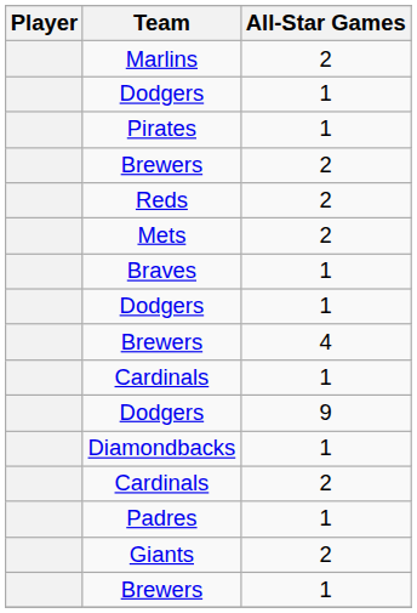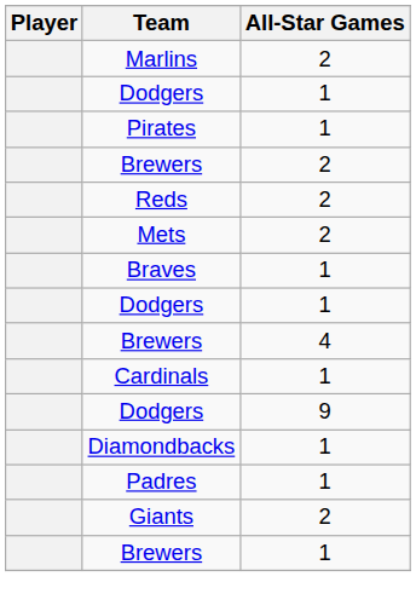 <table class="wikitable sortable plainrowheaders" style="text-align:center;">
 <tr>
 </tr>
 <tr>
 <th scope="col">Player</th>
 <th scope="col" style="width:100px;">Team</th>
 <th scope="col">All-Star Games</th>
 </tr>
 <tr>
 <th scope="row" style="text-align:center"></th>
 <td><a href='#'>Marlins</a></td>
 <td>2</td>
 </tr>
 <tr>
 <th scope="row" style="text-align:center"></th>
 <td><a href='#'>Dodgers</a></td>
 <td>1</td>
 </tr>
 <tr>
 <th scope="row" style="text-align:center"></th>
 <td><a href='#'>Pirates</a></td>
 <td>1</td>
 </tr>
 <tr>
 <th scope="row" style="text-align:center"></th>
 <td><a href='#'>Brewers</a></td>
 <td>2</td>
 </tr>
 <tr>
 <th scope="row" style="text-align:center"></th>
 <td><a href='#'>Reds</a></td>
 <td>2</td>
 </tr>
 <tr>
 <th scope="row" style="text-align:center"></th>
 <td><a href='#'>Mets</a></td>
 <td>2</td>
 </tr>
 <tr>
 <th scope="row" style="text-align:center"></th>
 <td><a href='#'>Braves</a></td>
 <td>1</td>
 </tr>
 <tr>
 <th scope="row" style="text-align:center"></th>
 <td><a href='#'>Dodgers</a></td>
 <td>1</td>
 </tr>
 <tr>
 <th scope="row" style="text-align:center"></th>
 <td><a href='#'>Brewers</a></td>
 <td>4</td>
 </tr>
 <tr>
 <th scope="row" style="text-align:center"></th>
 <td><a href='#'>Cardinals</a></td>
 <td>1</td>
 </tr>
 <tr>
 <th scope="row" style="text-align:center"></th>
 <td><a href='#'>Dodgers</a></td>
 <td>9</td>
 </tr>
 <tr>
 <th scope="row" style="text-align:center"></th>
 <td><a href='#'>Diamondbacks</a></td>
 <td>1</td>
 </tr>
 <tr>
 <th scope="row" style="text-align:center"></th>
-<td><a href='#'>Cardinals</a></td>
-<td>2</td>
-</tr>
-<tr>
-<th scope="row" style="text-align:center"></th>
 <td><a href='#'>Padres</a></td>
 <td>1</td>
 </tr>
 <tr>
 <th scope="row" style="text-align:center"></th>
 <td><a href='#'>Giants</a></td>
 <td>2</td>
 </tr>
 <tr>
 <th scope="row" style="text-align:center"></th>
 <td><a href='#'>Brewers</a></td>
 <td>1</td>
 </tr>
 <tr>
 </tr>
 </table>
